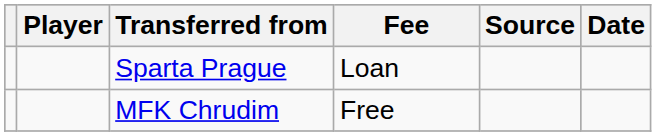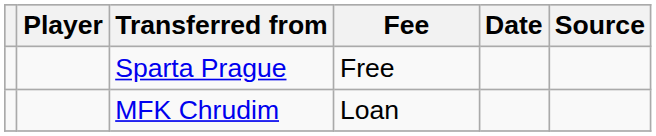 <table class="wikitable plainrowheaders sortable">
 <tr>
 <th></th>
 <th scope="col">Player</th>
 <th>Transferred from</th>
 <th style="width: 80px;">Fee</th>
+<th scope="col">Date</th>
 <th scope="col">Source</th>
-<th scope="col">Date</th>
 </tr>
 <tr>
 <td align="center"></td>
 <td> </td>
 <td> <a href='#'>Sparta Prague</a></td>
-<td>Loan</td>
+<td>Free</td>
 <td></td>
 <td></td>
 </tr>
 <tr>
 <td align="center"></td>
 <td> </td>
 <td> <a href='#'>MFK Chrudim</a></td>
-<td>Free</td>
+<td>Loan</td>
 <td></td>
 <td></td>
 </tr>
 </table>
